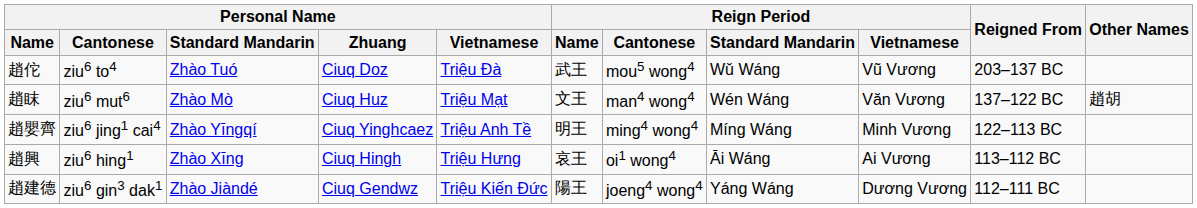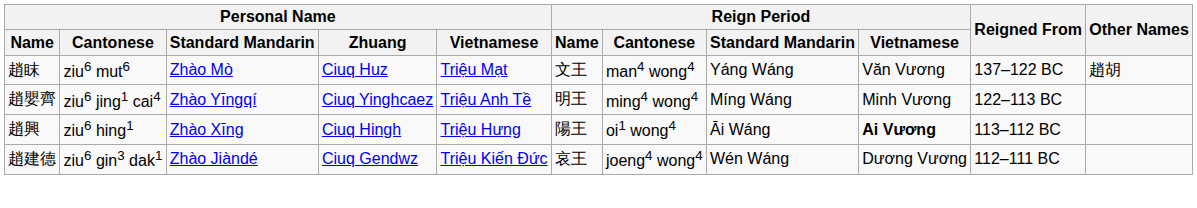 <table class="wikitable">
 <tr>
 <th colspan="5">Personal Name</th>
 <th colspan="4">Reign Period</th>
 <th rowspan="2">Reigned From</th>
 <th rowspan="2">Other Names</th>
 </tr>
 <tr --->
 <th><strong>Name</strong></th>
 <th><strong>Cantonese</strong></th>
 <th><strong>Standard Mandarin</strong></th>
 <th><strong>Zhuang</strong></th>
 <th><strong>Vietnamese</strong></th>
 <th><strong>Name</strong></th>
 <th><strong>Cantonese</strong></th>
 <th><strong>Standard Mandarin</strong></th>
 <th><strong>Vietnamese</strong></th>
 </tr>
 <tr --->
-<td>趙佗</td>
-<td>ziu<sup>6</sup> to<sup>4</sup></td>
-<td><a href='#'>Zhào Tuó</a></td>
-<td><a href='#'>Ciuq Doz</a></td>
-<td><a href='#'>Triệu Đà</a></td>
-<td>武王</td>
-<td>mou<sup>5</sup> wong<sup>4</sup></td>
-<td>Wǔ Wáng</td>
-<td>Vũ Vương</td>
-<td>203–137 BC</td>
-<td> </td>
-</tr>
-<tr --->
 <td>趙眜</td>
 <td>ziu<sup>6</sup> mut<sup>6</sup></td>
 <td><a href='#'>Zhào Mò</a></td>
 <td><a href='#'>Ciuq Huz</a></td>
 <td><a href='#'>Triệu Mạt</a></td>
 <td>文王</td>
 <td>man<sup>4</sup> wong<sup>4</sup></td>
-<td>Wén Wáng</td>
+<td>Yáng Wáng</td>
 <td>Văn Vương</td>
 <td>137–122 BC</td>
 <td>趙胡</td>
 </tr>
 <tr --->
 <td>趙嬰齊</td>
 <td>ziu<sup>6</sup> jing<sup>1</sup> cai<sup>4</sup></td>
 <td><a href='#'>Zhào Yīngqí</a></td>
 <td><a href='#'>Ciuq Yinghcaez</a></td>
 <td><a href='#'>Triệu Anh Tề</a></td>
 <td>明王</td>
 <td>ming<sup>4</sup> wong<sup>4</sup></td>
 <td>Míng Wáng</td>
 <td>Minh Vương</td>
 <td>122–113 BC</td>
 <td> </td>
 </tr>
 <tr --->
 <td>趙興</td>
 <td>ziu<sup>6</sup> hing<sup>1</sup></td>
 <td><a href='#'>Zhào Xīng</a></td>
 <td><a href='#'>Ciuq Hingh</a></td>
 <td><a href='#'>Triệu Hưng</a></td>
-<td>哀王</td>
+<td>陽王</td>
 <td>oi<sup>1</sup> wong<sup>4</sup></td>
 <td>Āi Wáng</td>
-<td>Ai Vương</td>
+<td><strong>Ai Vương</strong></td>
 <td>113–112 BC</td>
 <td> </td>
 </tr>
 <tr --->
 <td>趙建德</td>
 <td>ziu<sup>6</sup> gin<sup>3</sup> dak<sup>1</sup></td>
 <td><a href='#'>Zhào Jiàndé</a></td>
 <td><a href='#'>Ciuq Gendwz</a></td>
 <td><a href='#'>Triệu Kiến Đức</a></td>
-<td>陽王</td>
+<td>哀王</td>
 <td>joeng<sup>4</sup> wong<sup>4</sup></td>
-<td>Yáng Wáng</td>
+<td>Wén Wáng</td>
 <td>Dương Vương</td>
 <td>112–111 BC</td>
 <td> </td>
 </tr>
 </table>
